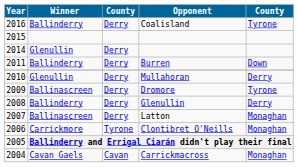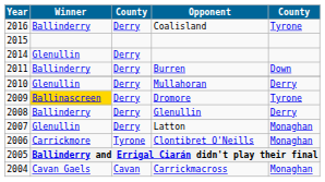 <table class="wikitable">
 <tr>
 <th style="background:#069; color:white;">Year</th>
 <th style="background:#069; color:white;">Winner</th>
 <th style="background:#069; color:white;">County</th>
 <th style="background:#069; color:white;">Opponent</th>
 <th style="background:#069; color:white;">County</th>
 </tr>
 <tr |->
 <td>2016</td>
 <td><a href='#'>Ballinderry</a></td>
 <td><a href='#'>Derry</a></td>
 <td>Coalisland</td>
 <td><a href='#'>Tyrone</a></td>
 </tr>
 <tr>
 <td>2015</td>
 <td></td>
 <td></td>
 <td></td>
 <td></td>
 </tr>
 <tr>
 <td>2014</td>
 <td><a href='#'>Glenullin</a></td>
 <td><a href='#'>Derry</a></td>
 <td></td>
 <td></td>
 </tr>
 <tr>
 <td>2011</td>
 <td><a href='#'>Ballinderry</a></td>
 <td><a href='#'>Derry</a></td>
 <td><a href='#'>Burren</a></td>
 <td><a href='#'>Down</a></td>
 </tr>
 <tr |->
 </tr>
 <tr>
 <td>2010</td>
 <td><a href='#'>Glenullin</a></td>
 <td><a href='#'>Derry</a></td>
 <td><a href='#'>Mullahoran</a></td>
 <td><a href='#'>Derry</a></td>
 </tr>
 <tr |->
 <td>2009</td>
-<td><a href='#'>Ballinascreen</a></td>
+<td style="background: gold;"><a href='#'>Ballinascreen</a></td>
 <td><a href='#'>Derry</a></td>
 <td><a href='#'>Dromore</a></td>
 <td><a href='#'>Tyrone</a></td>
 </tr>
 <tr>
 <td>2008</td>
 <td><a href='#'>Ballinderry</a></td>
 <td><a href='#'>Derry</a></td>
 <td><a href='#'>Glenullin</a></td>
 <td><a href='#'>Derry</a></td>
 </tr>
 <tr>
 <td>2007</td>
-<td><a href='#'>Ballinascreen</a></td>
+<td><a href='#'>Glenullin</a></td>
 <td><a href='#'>Derry</a></td>
 <td>Latton</td>
 <td><a href='#'>Monaghan</a></td>
 </tr>
 <tr>
 <td>2006</td>
 <td><a href='#'>Carrickmore</a></td>
 <td><a href='#'>Tyrone</a></td>
 <td><a href='#'>Clontibret O'Neills</a></td>
 <td><a href='#'>Monaghan</a></td>
 </tr>
 <tr>
 <td>2005</td>
 <th colspan="4"><a href='#'>Ballinderry</a> and <a href='#'>Errigal Ciarán</a> didn't play their final</th>
 </tr>
 <tr>
 <td>2004</td>
 <td><a href='#'>Cavan Gaels</a></td>
 <td><a href='#'>Cavan</a></td>
 <td><a href='#'>Carrickmacross</a></td>
 <td><a href='#'>Monaghan</a></td>
 </tr>
 </table>
